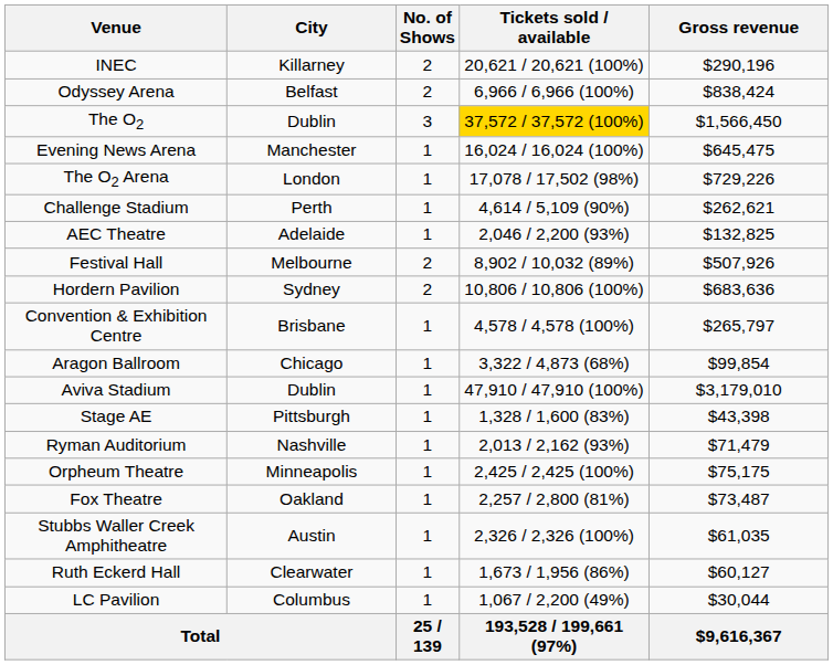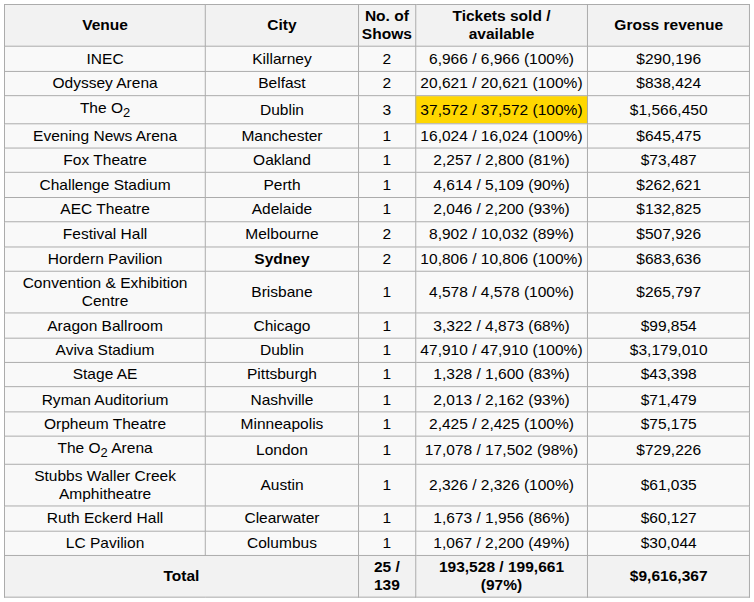 <table class="wikitable" style="text-align:center">
 <tr>
 <th width="200">Venue</th>
 <th width="150">City</th>
 <th width="50">No. of Shows</th>
 <th width="170">Tickets sold / available</th>
 <th width="160">Gross revenue</th>
 </tr>
 <tr>
 <td>INEC</td>
 <td>Killarney</td>
 <td>2</td>
-<td>20,621 / 20,621 (100%)</td>
+<td>6,966 / 6,966 (100%)</td>
 <td>$290,196</td>
 </tr>
 <tr>
 <td>Odyssey Arena</td>
 <td>Belfast</td>
 <td>2</td>
-<td>6,966 / 6,966 (100%)</td>
+<td>20,621 / 20,621 (100%)</td>
 <td>$838,424</td>
 </tr>
 <tr>
 <td>The O<sub>2</sub></td>
 <td>Dublin</td>
 <td>3</td>
 <td style="background: gold;">37,572 / 37,572 (100%)</td>
 <td>$1,566,450</td>
 </tr>
 <tr>
 <td>Evening News Arena</td>
 <td>Manchester</td>
 <td>1</td>
 <td>16,024 / 16,024 (100%)</td>
 <td>$645,475</td>
 </tr>
 <tr>
-<td>The O<sub>2</sub> Arena</td>
-<td>London</td>
+<td>Fox Theatre</td>
+<td>Oakland</td>
 <td>1</td>
-<td>17,078 / 17,502 (98%)</td>
-<td>$729,226</td>
+<td>2,257 / 2,800 (81%)</td>
+<td>$73,487</td>
 </tr>
 <tr>
 <td>Challenge Stadium</td>
 <td>Perth</td>
 <td>1</td>
 <td>4,614 / 5,109 (90%)</td>
 <td>$262,621</td>
 </tr>
 <tr>
 <td>AEC Theatre</td>
 <td>Adelaide</td>
 <td>1</td>
 <td>2,046 / 2,200 (93%)</td>
 <td>$132,825</td>
 </tr>
 <tr>
 <td>Festival Hall</td>
 <td>Melbourne</td>
 <td>2</td>
 <td>8,902 / 10,032 (89%)</td>
 <td>$507,926</td>
 </tr>
 <tr>
 <td>Hordern Pavilion</td>
-<td>Sydney</td>
+<td><strong>Sydney</strong></td>
 <td>2</td>
 <td>10,806 / 10,806 (100%)</td>
 <td>$683,636</td>
 </tr>
 <tr>
 <td>Convention & Exhibition Centre</td>
 <td>Brisbane</td>
 <td>1</td>
 <td>4,578 / 4,578 (100%)</td>
 <td>$265,797</td>
 </tr>
 <tr>
 <td>Aragon Ballroom</td>
 <td>Chicago</td>
 <td>1</td>
 <td>3,322 / 4,873 (68%)</td>
 <td>$99,854</td>
 </tr>
 <tr>
 <td>Aviva Stadium</td>
 <td>Dublin</td>
 <td>1</td>
 <td>47,910 / 47,910 (100%)</td>
 <td>$3,179,010</td>
 </tr>
 <tr>
 <td>Stage AE</td>
 <td>Pittsburgh</td>
 <td>1</td>
 <td>1,328 / 1,600 (83%)</td>
 <td>$43,398</td>
 </tr>
 <tr>
 <td>Ryman Auditorium</td>
 <td>Nashville</td>
 <td>1</td>
 <td>2,013 / 2,162 (93%)</td>
 <td>$71,479</td>
 </tr>
 <tr>
 <td>Orpheum Theatre</td>
 <td>Minneapolis</td>
 <td>1</td>
 <td>2,425 / 2,425 (100%)</td>
 <td>$75,175</td>
 </tr>
 <tr>
-<td>Fox Theatre</td>
-<td>Oakland</td>
+<td>The O<sub>2</sub> Arena</td>
+<td>London</td>
 <td>1</td>
-<td>2,257 / 2,800 (81%)</td>
-<td>$73,487</td>
+<td>17,078 / 17,502 (98%)</td>
+<td>$729,226</td>
 </tr>
 <tr>
 <td>Stubbs Waller Creek Amphitheatre</td>
 <td>Austin</td>
 <td>1</td>
 <td>2,326 / 2,326 (100%)</td>
 <td>$61,035</td>
 </tr>
 <tr>
 <td>Ruth Eckerd Hall</td>
 <td>Clearwater</td>
 <td>1</td>
 <td>1,673 / 1,956 (86%)</td>
 <td>$60,127</td>
 </tr>
 <tr>
 <td>LC Pavilion</td>
 <td>Columbus</td>
 <td>1</td>
 <td>1,067 / 2,200 (49%)</td>
 <td>$30,044</td>
 </tr>
 <tr>
 <th colspan="2">Total</th>
 <th>25 / 139</th>
 <th>193,528 / 199,661 (97%)</th>
 <th>$9,616,367</th>
 </tr>
 </table>
